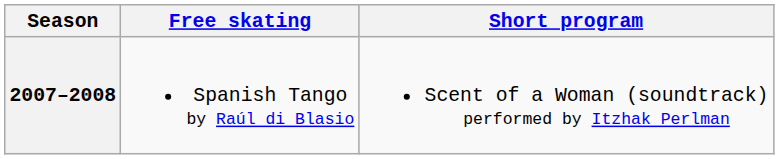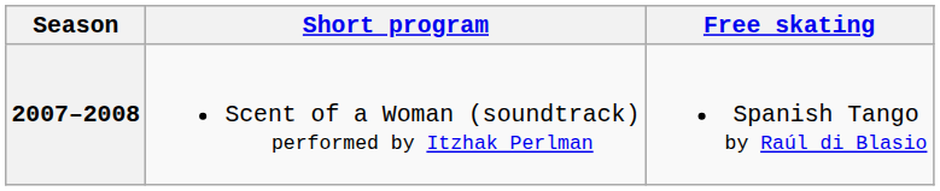 <table class="wikitable"  style="text-align:center">
 <tr>
 <th>Season</th>
+<th><a href='#'>Short program</a></th>
 <th><a href='#'>Free skating</a></th>
-<th><a href='#'>Short program</a></th>
 </tr>
 <tr>
 <th>2007–2008</th>
+<td><br><ul><li>Scent of a Woman (soundtrack) <br><small> performed by <a href='#'>Itzhak Perlman</a> </small></li></ul></td>
 <td><br><ul><li>Spanish Tango <br><small> by <a href='#'>Raúl di Blasio</a> </small></li></ul></td>
-<td><br><ul><li>Scent of a Woman (soundtrack) <br><small> performed by <a href='#'>Itzhak Perlman</a> </small></li></ul></td>
 </tr>
 </table>
